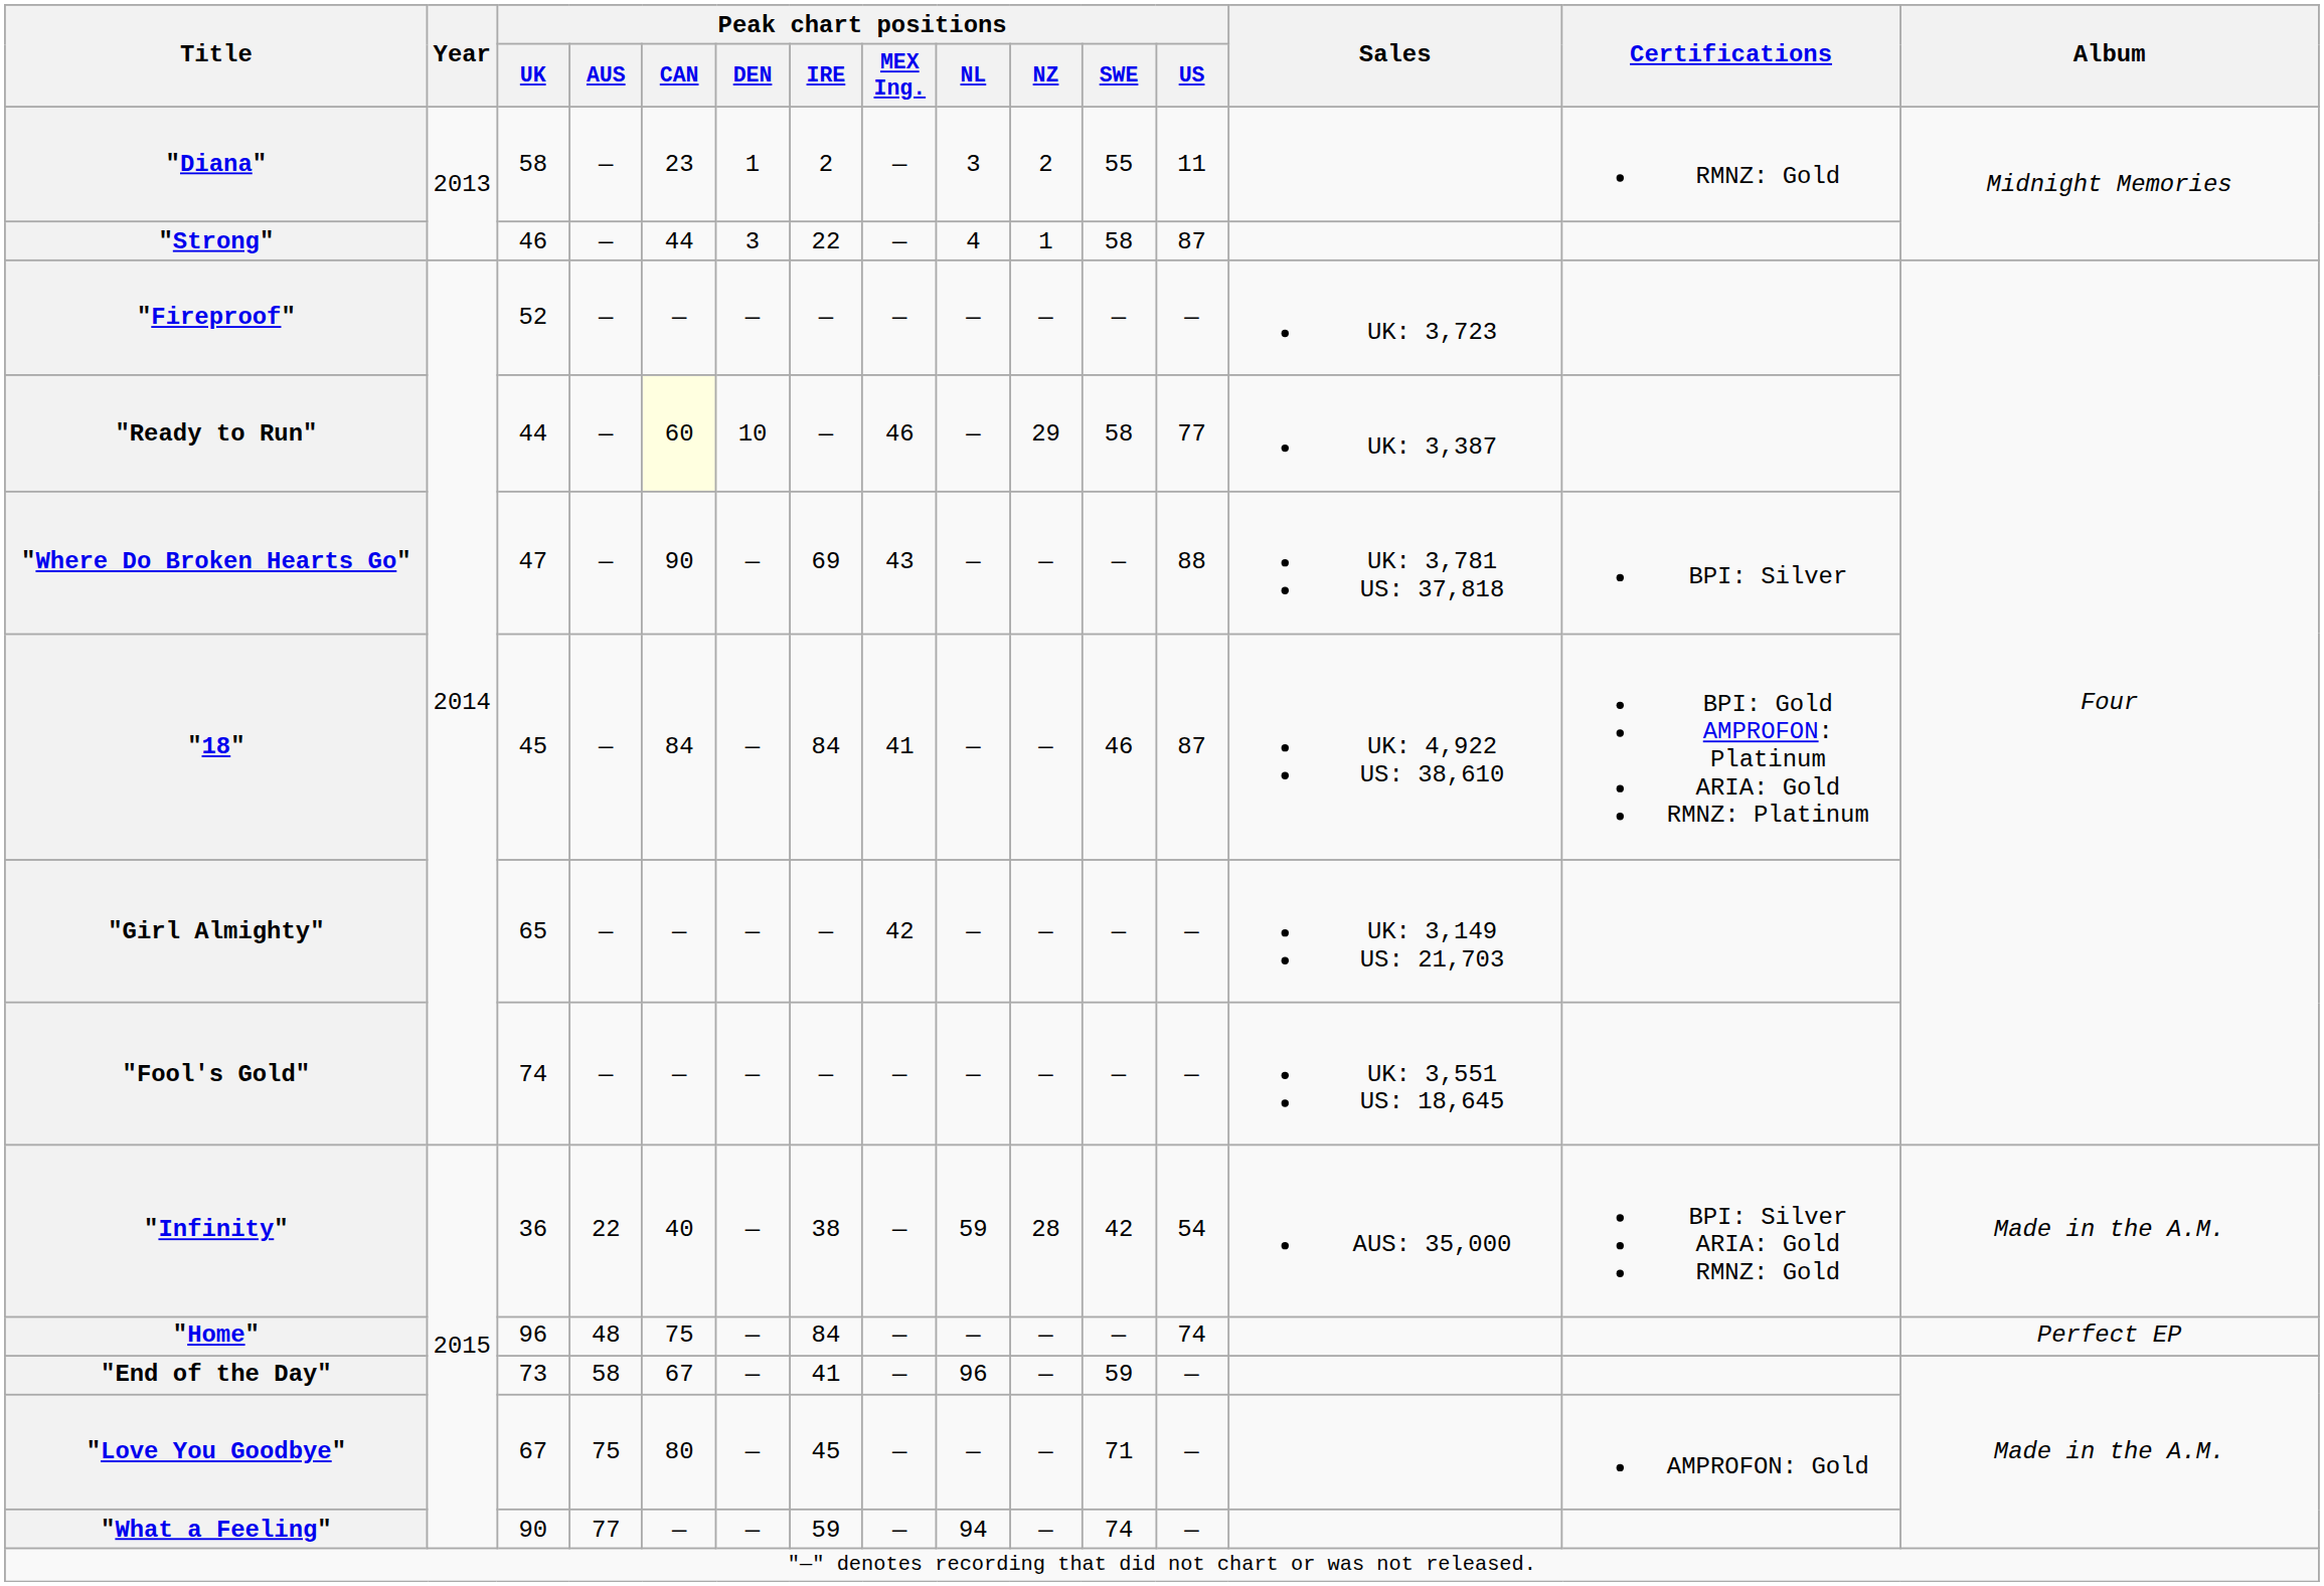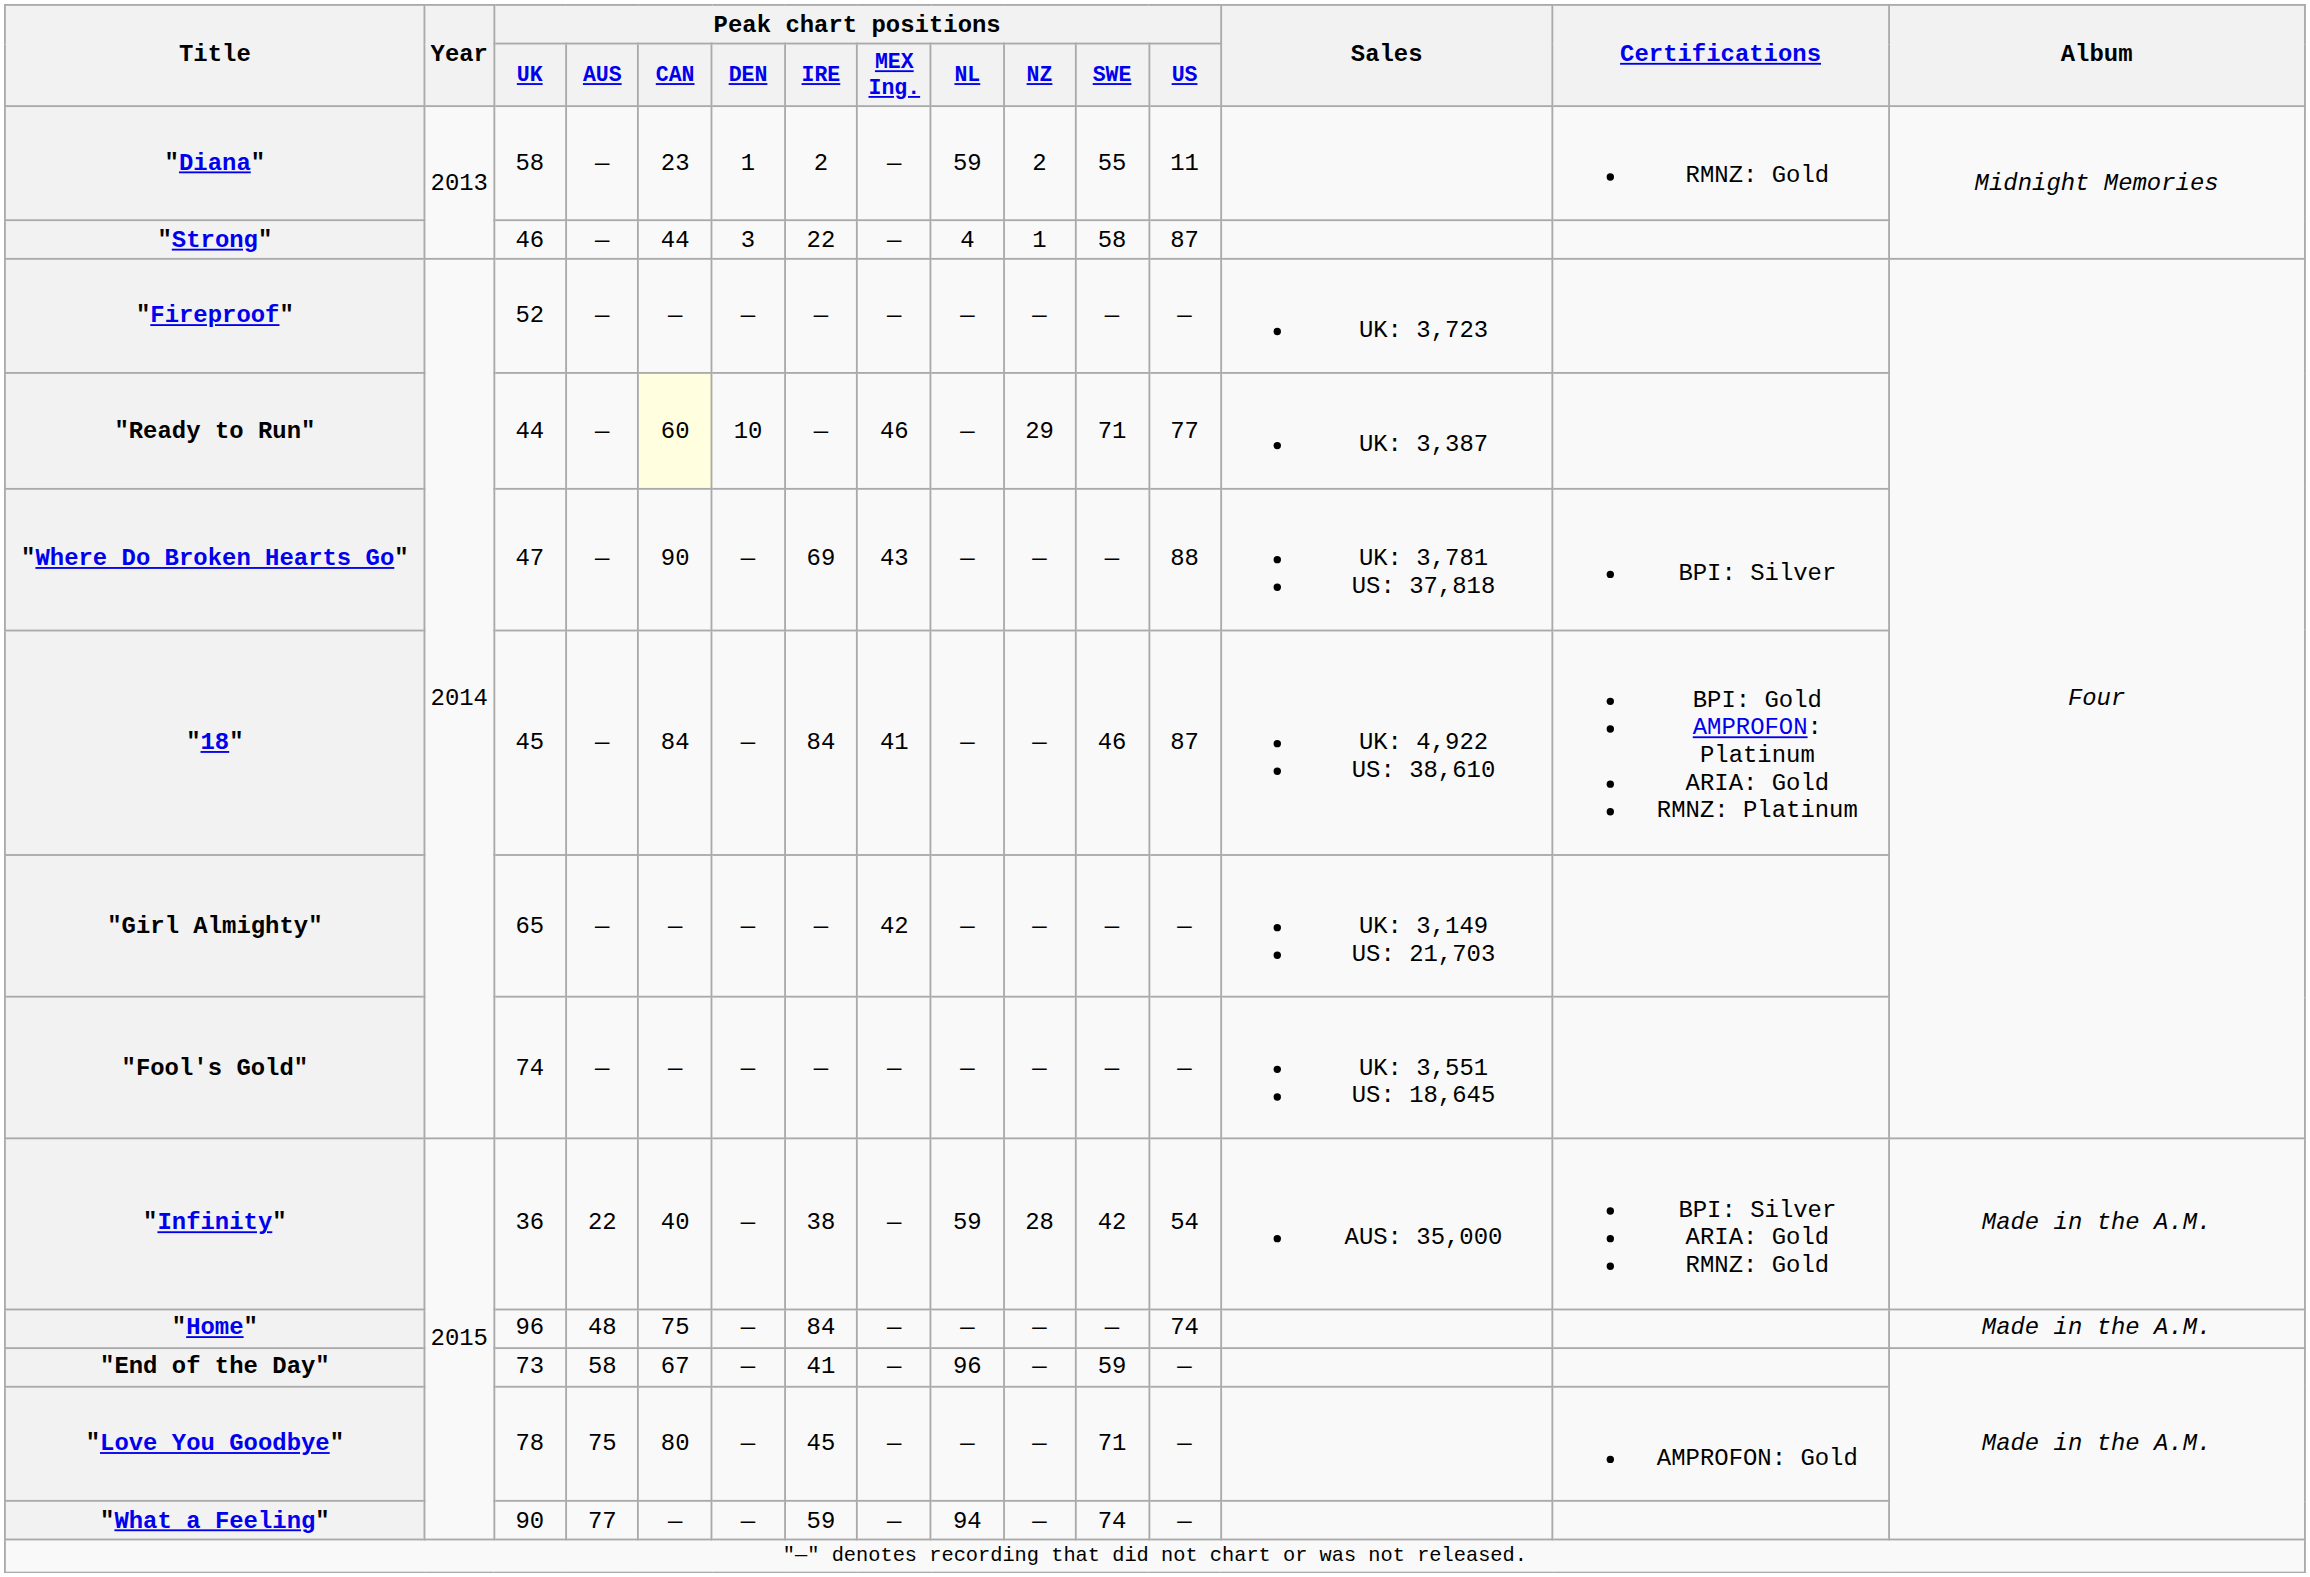 <table class="wikitable plainrowheaders" style="text-align:center;">
 <tr>
 <th scope="col" rowspan="2" style="width:18em;">Title</th>
 <th scope="col" rowspan="2">Year</th>
 <th scope="col" colspan="10">Peak chart positions</th>
 <th scope="col" rowspan="2" style="width:14em;">Sales</th>
 <th scope="col" rowspan="2" style="width:14em;"><a href='#'>Certifications</a></th>
 <th scope="col" rowspan="2" style="width:18em;">Album</th>
 </tr>
 <tr>
 <th scope="col" style="width:3em;font-size:90%;"><a href='#'>UK</a><br></th>
 <th scope="col" style="width:3em;font-size:90%;"><a href='#'>AUS</a><br></th>
 <th scope="col" style="width:3em;font-size:90%;"><a href='#'>CAN</a><br></th>
 <th scope="col" style="width:3em;font-size:90%;"><a href='#'>DEN</a><br></th>
 <th scope="col" style="width:3em;font-size:90%;"><a href='#'>IRE</a><br></th>
 <th scope="col" style="width:3em;font-size:90%;"><a href='#'>MEX<br>Ing.</a><br></th>
 <th scope="col" style="width:3em;font-size:90%;"><a href='#'>NL</a><br></th>
 <th scope="col" style="width:3em;font-size:90%;"><a href='#'>NZ</a><br></th>
 <th scope="col" style="width:3em;font-size:90%;"><a href='#'>SWE</a><br></th>
 <th scope="col" style="width:3em;font-size:90%;"><a href='#'>US</a><br></th>
 </tr>
 <tr>
 <th scope="row">"<a href='#'>Diana</a>"</th>
 <td rowspan="2">2013</td>
 <td>58</td>
 <td>—</td>
 <td>23</td>
 <td>1</td>
 <td>2</td>
 <td>—</td>
-<td>3</td>
+<td>59</td>
 <td>2</td>
 <td>55</td>
 <td>11</td>
 <td></td>
 <td><br><ul><li>RMNZ: Gold</li></ul></td>
 <td rowspan="2"><em>Midnight Memories</em></td>
 </tr>
 <tr>
 <th scope="row">"<a href='#'>Strong</a>"</th>
 <td>46</td>
 <td>—</td>
 <td>44</td>
 <td>3</td>
 <td>22</td>
 <td>—</td>
 <td>4</td>
 <td>1</td>
 <td>58</td>
 <td>87</td>
 <td></td>
 <td></td>
 </tr>
 <tr>
 <th scope="row">"<a href='#'>Fireproof</a>"</th>
 <td rowspan="6">2014</td>
 <td>52</td>
 <td>—</td>
 <td>—</td>
 <td>—</td>
 <td>—</td>
 <td>—</td>
 <td>—</td>
 <td>—</td>
 <td>—</td>
 <td>—</td>
 <td><br><ul><li>UK: 3,723</li></ul></td>
 <td></td>
 <td rowspan="6"><em>Four</em></td>
 </tr>
 <tr>
 <th scope="row">"Ready to Run"</th>
 <td>44</td>
 <td>—</td>
 <td style="background: lightyellow;">60</td>
 <td>10</td>
 <td>—</td>
 <td>46</td>
 <td>—</td>
 <td>29</td>
-<td>58</td>
+<td>71</td>
 <td>77</td>
 <td><br><ul><li>UK: 3,387</li></ul></td>
 <td></td>
 </tr>
 <tr>
 <th scope="row">"<a href='#'>Where Do Broken Hearts Go</a>"</th>
 <td>47</td>
 <td>—</td>
 <td>90</td>
 <td>—</td>
 <td>69</td>
 <td>43</td>
 <td>—</td>
 <td>—</td>
 <td>—</td>
 <td>88</td>
 <td><br><ul><li>UK: 3,781</li><li>US: 37,818</li></ul></td>
 <td><br><ul><li>BPI: Silver</li></ul></td>
 </tr>
 <tr>
 <th scope="row">"<a href='#'>18</a>"</th>
 <td>45</td>
 <td>—</td>
 <td>84</td>
 <td>—</td>
 <td>84</td>
 <td>41</td>
 <td>—</td>
 <td>—</td>
 <td>46</td>
 <td>87</td>
 <td><br><ul><li>UK: 4,922</li><li>US: 38,610</li></ul></td>
 <td><br><ul><li>BPI: Gold</li><li><a href='#'>AMPROFON</a>: Platinum</li><li>ARIA: Gold</li><li>RMNZ: Platinum</li></ul></td>
 </tr>
 <tr>
 <th scope="row">"Girl Almighty"</th>
 <td>65</td>
 <td>—</td>
 <td>—</td>
 <td>—</td>
 <td>—</td>
 <td>42</td>
 <td>—</td>
 <td>—</td>
 <td>—</td>
 <td>—</td>
 <td><br><ul><li>UK: 3,149</li><li>US: 21,703</li></ul></td>
 <td></td>
 </tr>
 <tr>
 <th scope="row">"Fool's Gold"</th>
 <td>74</td>
 <td>—</td>
 <td>—</td>
 <td>—</td>
 <td>—</td>
 <td>—</td>
 <td>—</td>
 <td>—</td>
 <td>—</td>
 <td>—</td>
 <td><br><ul><li>UK: 3,551</li><li>US: 18,645</li></ul></td>
 <td></td>
 </tr>
 <tr>
 <th scope="row">"<a href='#'>Infinity</a>"</th>
 <td rowspan="5">2015</td>
 <td>36</td>
 <td>22</td>
 <td>40</td>
 <td>—</td>
 <td>38</td>
 <td>—</td>
 <td>59</td>
 <td>28</td>
 <td>42</td>
 <td>54</td>
 <td><br><ul><li>AUS: 35,000</li></ul></td>
 <td><br><ul><li>BPI: Silver</li><li>ARIA: Gold</li><li>RMNZ: Gold</li></ul></td>
 <td><em>Made in the A.M.</em></td>
 </tr>
 <tr>
 <th scope="row">"<a href='#'>Home</a>"</th>
 <td>96</td>
 <td>48</td>
 <td>75</td>
 <td>—</td>
 <td>84</td>
 <td>—</td>
 <td>—</td>
 <td>—</td>
 <td>—</td>
 <td>74</td>
 <td></td>
 <td></td>
-<td><em>Perfect EP</em></td>
+<td><em>Made in the A.M.</em></td>
 </tr>
 <tr>
 <th scope="row">"End of the Day"</th>
 <td>73</td>
 <td>58</td>
 <td>67</td>
 <td>—</td>
 <td>41</td>
 <td>—</td>
 <td>96</td>
 <td>—</td>
 <td>59</td>
 <td>—</td>
 <td></td>
 <td></td>
 <td rowspan="3"><em>Made in the A.M.</em></td>
 </tr>
 <tr>
 <th scope="row">"<a href='#'>Love You Goodbye</a>"</th>
-<td>67</td>
+<td>78</td>
 <td>75</td>
 <td>80</td>
 <td>—</td>
 <td>45</td>
 <td>—</td>
 <td>—</td>
 <td>—</td>
 <td>71</td>
 <td>—</td>
 <td></td>
 <td><br><ul><li>AMPROFON: Gold</li></ul></td>
 </tr>
 <tr>
 <th scope="row">"<a href='#'>What a Feeling</a>"</th>
 <td>90</td>
 <td>77</td>
 <td>—</td>
 <td>—</td>
 <td>59</td>
 <td>—</td>
 <td>94</td>
 <td>—</td>
 <td>74</td>
 <td>—</td>
 <td></td>
 <td></td>
 </tr>
 <tr>
 <td colspan="15" style="font-size:85%">"—" denotes recording that did not chart or was not released.</td>
 </tr>
 </table>
